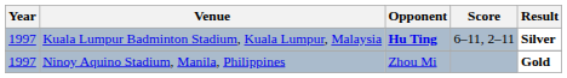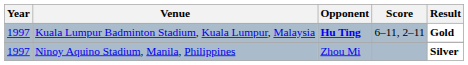 <table class="sortable wikitable" style="font-size: 90%;">
 <tr>
 <th>Year</th>
 <th>Venue</th>
 <th>Opponent</th>
 <th>Score</th>
 <th>Result</th>
 </tr>
 <tr style="background:#AABBCC">
 <td align="center"><a href='#'>1997</a></td>
 <td align="left"><a href='#'>Kuala Lumpur Badminton Stadium</a>, <a href='#'>Kuala Lumpur</a>, <a href='#'>Malaysia</a></td>
 <td align="left"><strong> <a href='#'>Hu Ting</a></strong></td>
 <td align="left">6–11, 2–11</td>
-<td style="text-align:left; background:white"> <strong>Silver</strong></td>
+<td style="text-align:left; background:white"> <strong>Gold</strong></td>
 </tr>
 <tr>
 </tr>
 <tr style="background:#AABBCC">
 <td align="center"><a href='#'>1997</a></td>
 <td align="left"><a href='#'>Ninoy Aquino Stadium</a>, <a href='#'>Manila</a>, <a href='#'>Philippines</a></td>
 <td align="left"> <a href='#'>Zhou Mi</a></td>
 <td align="left"></td>
-<td style="text-align:left; background:white"> <strong>Gold</strong></td>
+<td style="text-align:left; background:white"> <strong>Silver</strong></td>
 </tr>
 </table>
